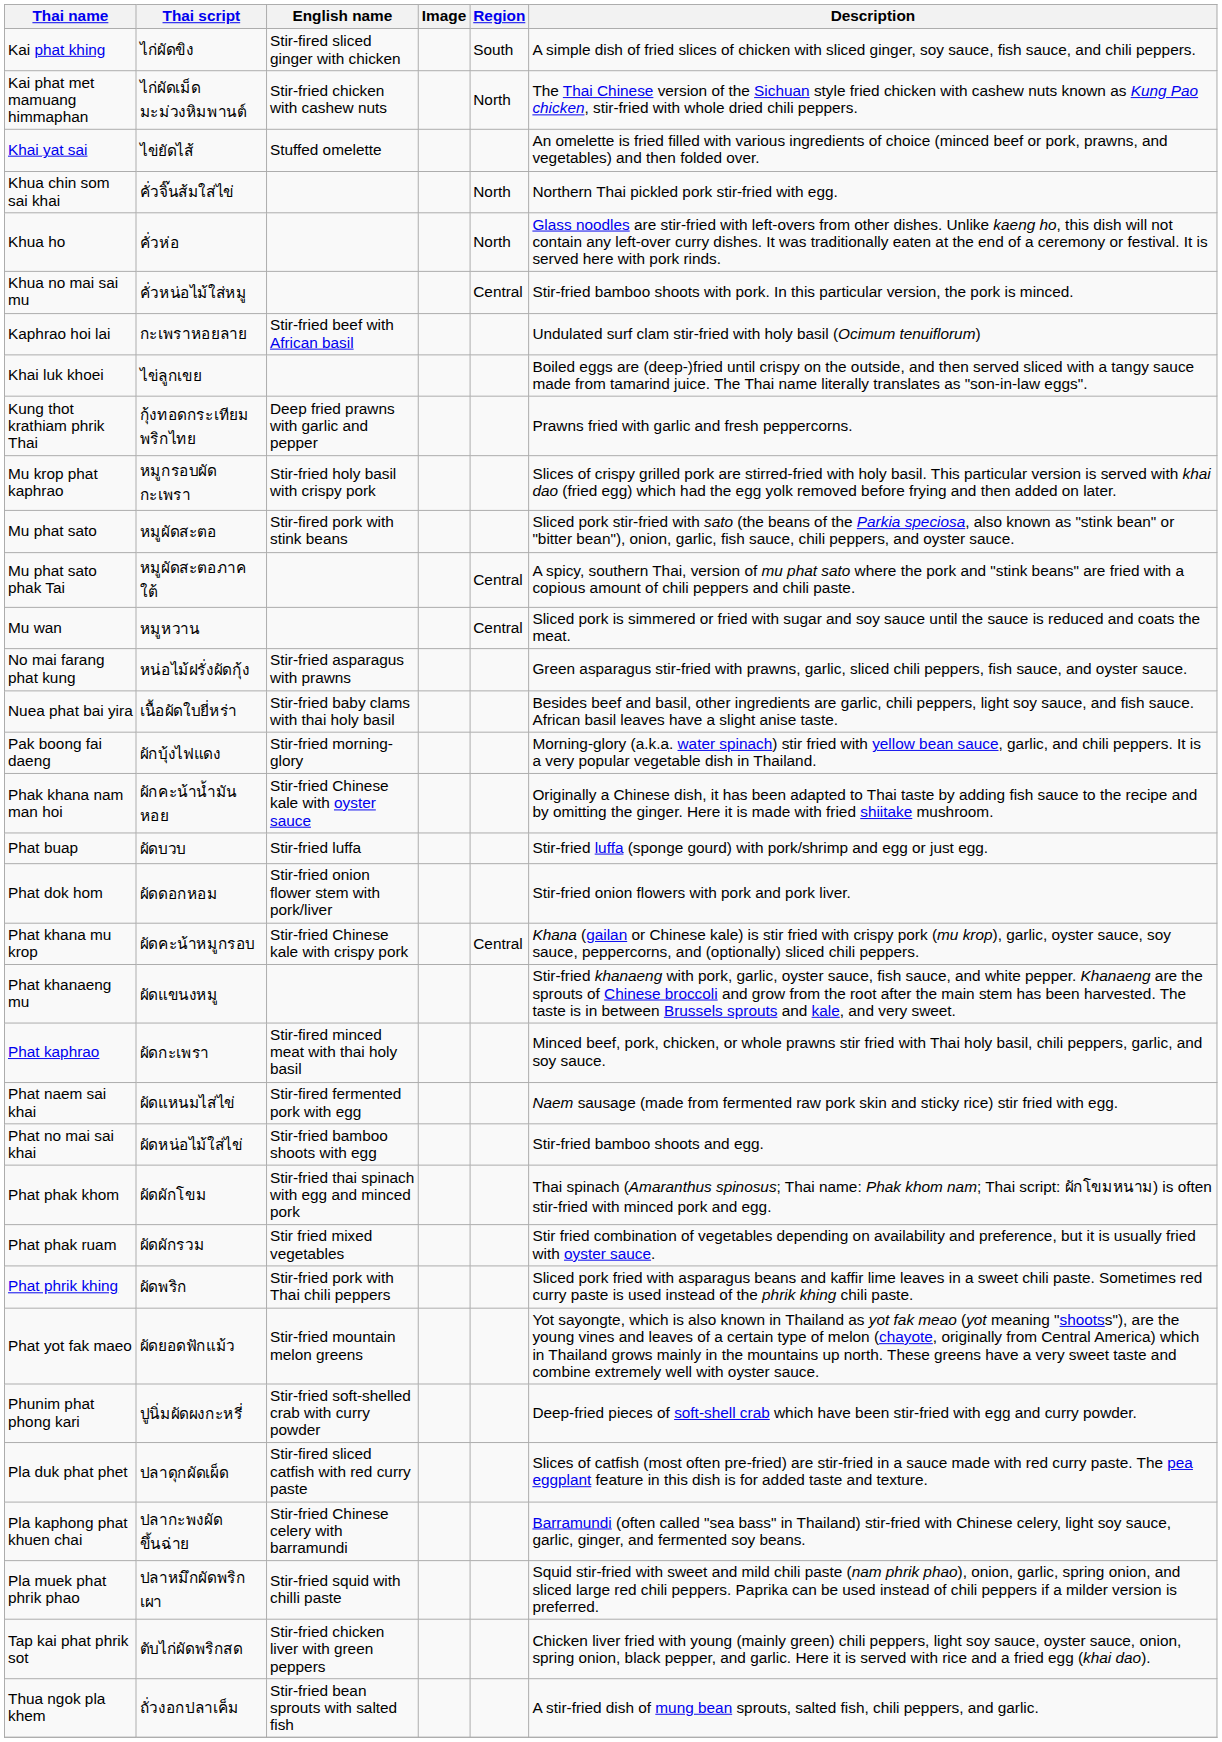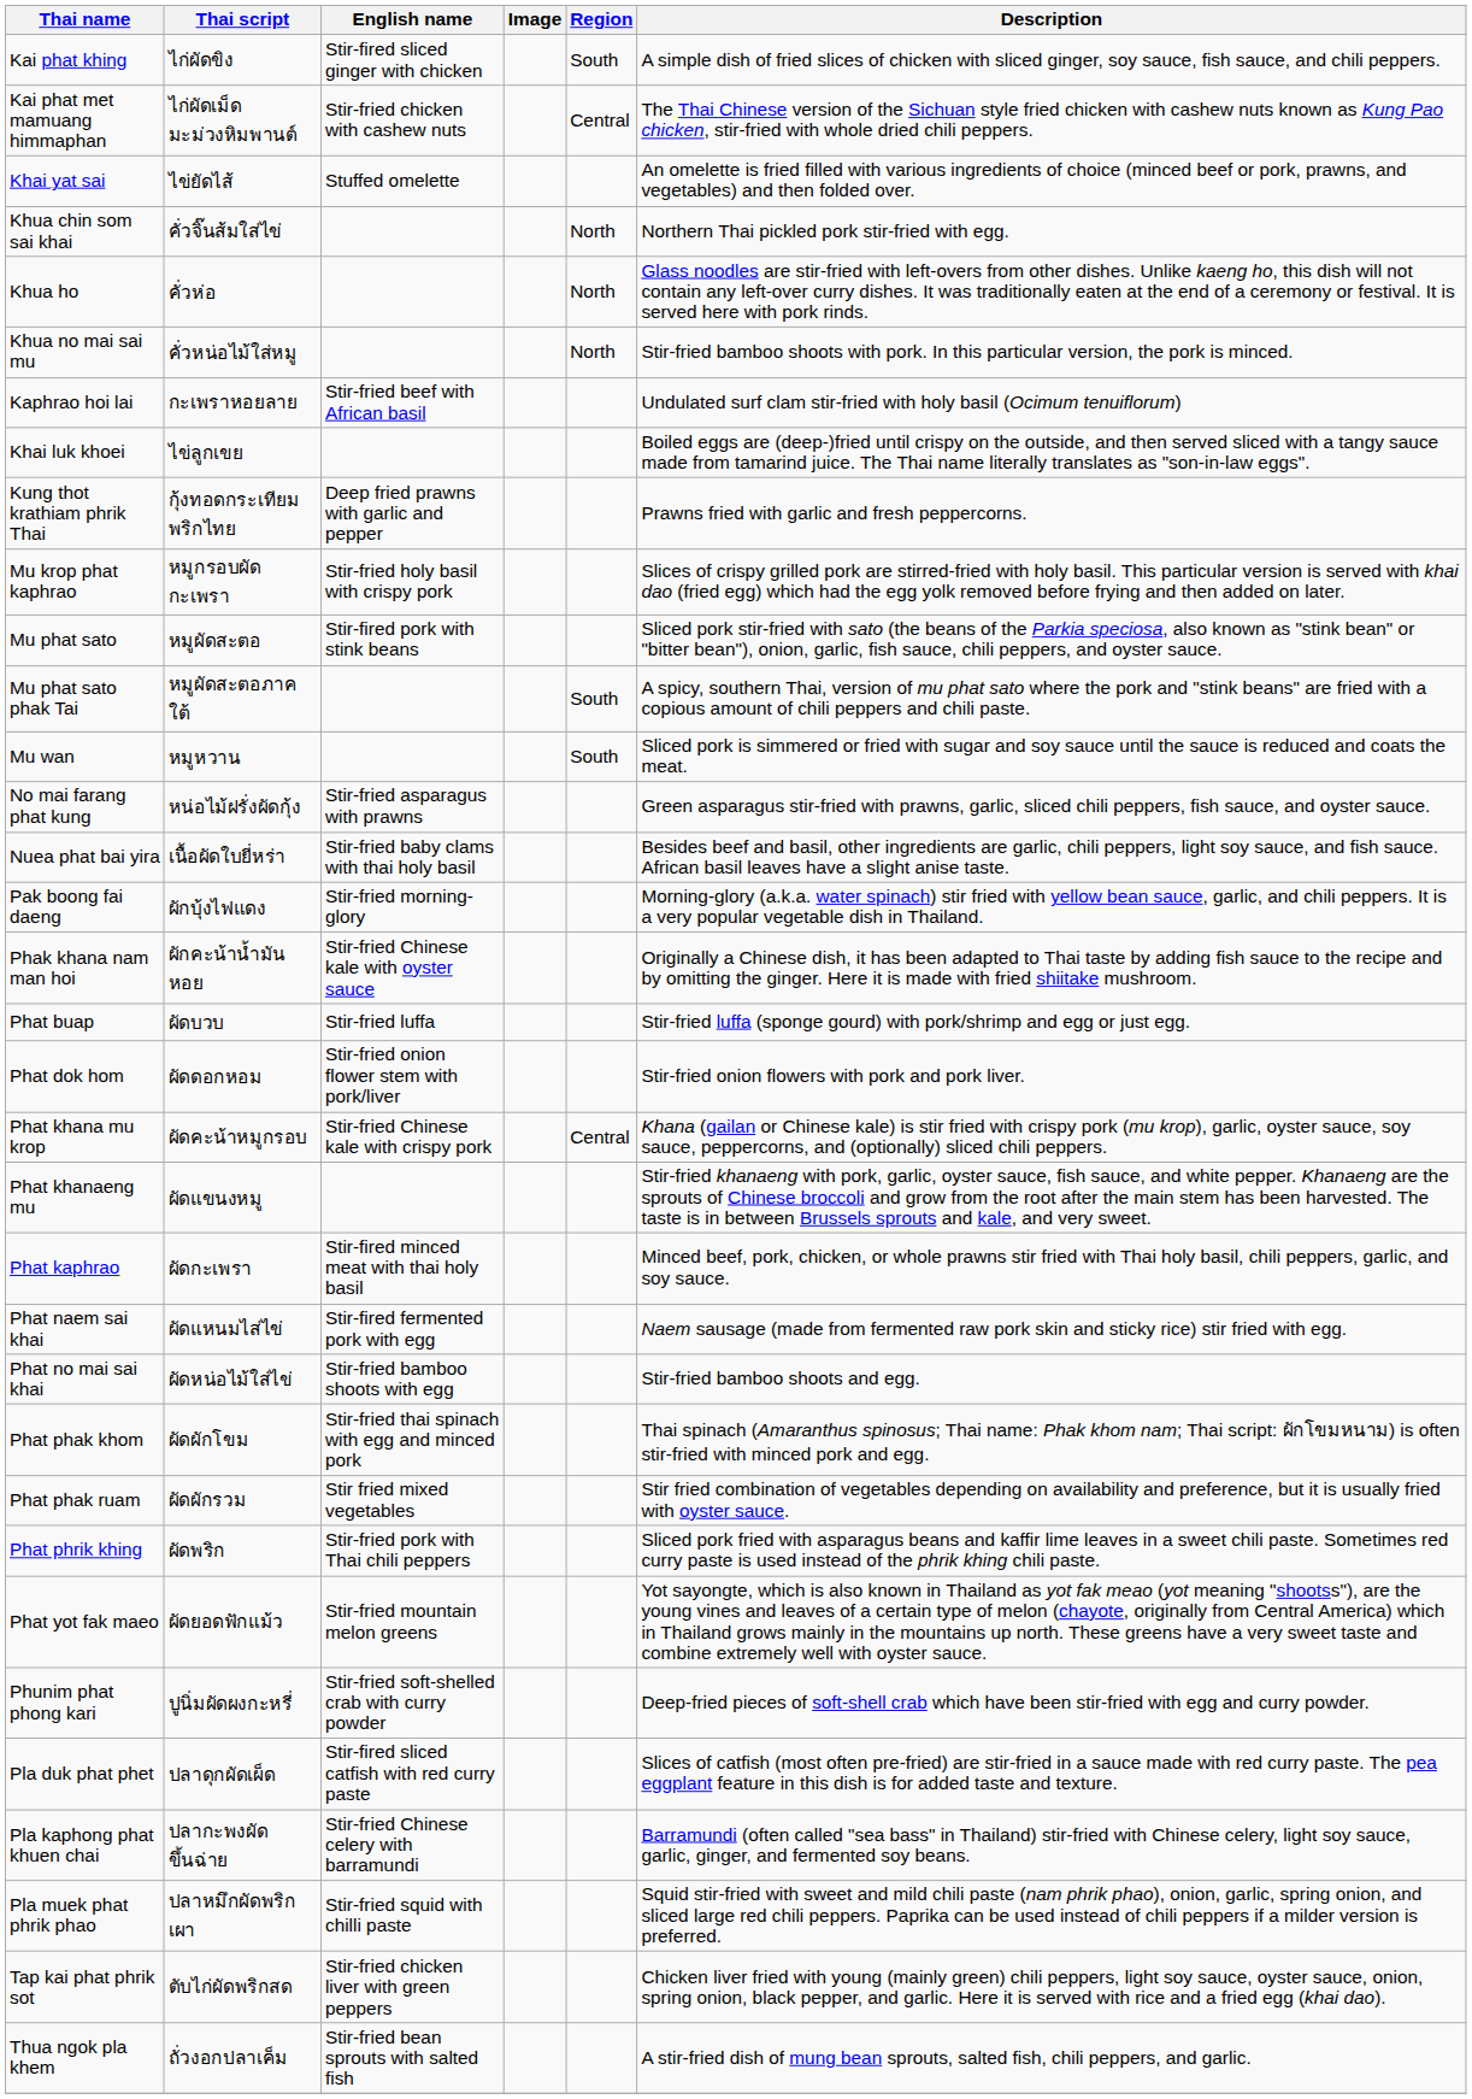 <table class="wikitable sortable" style="width:100%;">
 <tr>
 <th><a href='#'>Thai name</a></th>
 <th><a href='#'>Thai script</a></th>
 <th>English name</th>
 <th>Image</th>
 <th><a href='#'>Region</a></th>
 <th>Description</th>
 </tr>
 <tr>
 <td>Kai <a href='#'>phat khing</a></td>
 <td>ไก่ผัดขิง</td>
 <td>Stir-fired sliced ginger with chicken</td>
 <td></td>
 <td>South</td>
 <td>A simple dish of fried slices of chicken with sliced ginger, soy sauce, fish sauce, and chili peppers.</td>
 </tr>
 <tr>
 <td>Kai phat met mamuang himmaphan</td>
 <td>ไก่ผัดเม็ดมะม่วงหิมพานต์</td>
 <td>Stir-fried chicken with cashew nuts</td>
 <td></td>
-<td>North</td>
+<td>Central</td>
 <td>The <a href='#'>Thai Chinese</a> version of the <a href='#'>Sichuan</a> style fried chicken with cashew nuts known as <em><a href='#'>Kung Pao chicken</a></em>, stir-fried with whole dried chili peppers.</td>
 </tr>
 <tr>
 <td><a href='#'>Khai yat sai</a></td>
 <td>ไข่ยัดไส้</td>
 <td>Stuffed omelette</td>
 <td></td>
 <td></td>
 <td>An omelette is fried filled with various ingredients of choice (minced beef or pork, prawns, and vegetables) and then folded over.</td>
 </tr>
 <tr>
 <td>Khua chin som sai khai</td>
 <td>คั่วจิ๊นส้มใส่ไข่</td>
 <td></td>
 <td></td>
 <td>North</td>
 <td>Northern Thai pickled pork stir-fried with egg.</td>
 </tr>
 <tr>
 <td>Khua ho</td>
 <td>คั่วห่อ</td>
 <td></td>
 <td></td>
 <td>North</td>
 <td><a href='#'>Glass noodles</a> are stir-fried with left-overs from other dishes. Unlike <em>kaeng ho</em>, this dish will not contain any left-over curry dishes. It was traditionally eaten at the end of a ceremony or festival. It is served here with pork rinds.</td>
 </tr>
 <tr>
 <td>Khua no mai sai mu</td>
 <td>คั่วหน่อไม้ใส่หมู</td>
 <td></td>
 <td></td>
-<td>Central</td>
+<td>North</td>
 <td>Stir-fried bamboo shoots with pork. In this particular version, the pork is minced.</td>
 </tr>
 <tr>
 <td>Kaphrao hoi lai</td>
 <td>กะเพราหอยลาย</td>
 <td>Stir-fried beef with <a href='#'>African basil</a></td>
 <td></td>
 <td></td>
 <td>Undulated surf clam stir-fried with holy basil (<em>Ocimum tenuiflorum</em>)</td>
 </tr>
 <tr>
 <td>Khai luk khoei</td>
 <td>ไข่ลูกเขย</td>
 <td></td>
 <td></td>
 <td></td>
 <td>Boiled eggs are (deep-)fried until crispy on the outside, and then served sliced with a tangy sauce made from tamarind juice. The Thai name literally translates as "son-in-law eggs".</td>
 </tr>
 <tr>
 <td>Kung thot krathiam phrik Thai</td>
 <td>กุ้งทอดกระเทียมพริกไทย</td>
 <td>Deep fried prawns with garlic and pepper</td>
 <td></td>
 <td></td>
 <td>Prawns fried with garlic and fresh peppercorns.</td>
 </tr>
 <tr>
 <td>Mu krop phat kaphrao</td>
 <td>หมูกรอบผัดกะเพรา</td>
 <td>Stir-fried holy basil with crispy pork</td>
 <td></td>
 <td></td>
 <td>Slices of crispy grilled pork are stirred-fried with holy basil. This particular version is served with <em>khai dao</em> (fried egg) which had the egg yolk removed before frying and then added on later.</td>
 </tr>
 <tr>
 <td>Mu phat sato</td>
 <td>หมูผัดสะตอ</td>
 <td>Stir-fired pork with stink beans</td>
 <td></td>
 <td></td>
 <td>Sliced pork stir-fried with <em>sato</em> (the beans of the <em><a href='#'>Parkia speciosa</a></em>, also known as "stink bean" or "bitter bean"), onion, garlic, fish sauce, chili peppers, and oyster sauce.</td>
 </tr>
 <tr>
 <td>Mu phat sato phak Tai</td>
 <td>หมูผัดสะตอภาคใต้</td>
 <td></td>
 <td></td>
-<td>Central</td>
+<td>South</td>
 <td>A spicy, southern Thai, version of <em>mu phat sato</em> where the pork and "stink beans" are fried with a copious amount of chili peppers and chili paste.</td>
 </tr>
 <tr>
 <td>Mu wan</td>
 <td>หมูหวาน</td>
 <td></td>
 <td></td>
-<td>Central</td>
+<td>South</td>
 <td>Sliced pork is simmered or fried with sugar and soy sauce until the sauce is reduced and coats the meat.</td>
 </tr>
 <tr>
 <td>No mai farang phat kung</td>
 <td>หน่อไม้ฝรั่งผัดกุ้ง</td>
 <td>Stir-fried asparagus with prawns</td>
 <td></td>
 <td></td>
 <td>Green asparagus stir-fried with prawns, garlic, sliced chili peppers, fish sauce, and oyster sauce.</td>
 </tr>
 <tr>
 <td>Nuea phat bai yira</td>
 <td>เนื้อผัดใบยี่หร่า</td>
 <td>Stir-fried baby clams with thai holy basil</td>
 <td></td>
 <td></td>
 <td>Besides beef and basil, other ingredients are garlic, chili peppers, light soy sauce, and fish sauce. African basil leaves have a slight anise taste.</td>
 </tr>
 <tr>
 <td>Pak boong fai daeng</td>
 <td>ผักบุ้งไฟแดง</td>
 <td>Stir-fried morning-glory</td>
 <td></td>
 <td></td>
 <td>Morning-glory (a.k.a. <a href='#'>water spinach</a>) stir fried with <a href='#'>yellow bean sauce</a>, garlic, and chili peppers. It is a very popular vegetable dish in Thailand.</td>
 </tr>
 <tr>
 <td>Phak khana nam man hoi</td>
 <td>ผักคะน้าน้ำมันหอย</td>
 <td>Stir-fried Chinese kale with <a href='#'>oyster sauce</a></td>
 <td></td>
 <td></td>
 <td>Originally a Chinese dish, it has been adapted to Thai taste by adding fish sauce to the recipe and by omitting the ginger. Here it is made with fried <a href='#'>shiitake</a> mushroom.</td>
 </tr>
 <tr>
 <td>Phat buap</td>
 <td>ผัดบวบ</td>
 <td>Stir-fried luffa</td>
 <td></td>
 <td></td>
 <td>Stir-fried <a href='#'>luffa</a> (sponge gourd) with pork/shrimp and egg or just egg.</td>
 </tr>
 <tr>
 <td>Phat dok hom</td>
 <td>ผัดดอกหอม</td>
 <td>Stir-fried onion flower stem with pork/liver</td>
 <td></td>
 <td></td>
 <td>Stir-fried onion flowers with pork and pork liver.</td>
 </tr>
 <tr>
 <td>Phat khana mu krop</td>
 <td>ผัดคะน้าหมูกรอบ</td>
 <td>Stir-fried Chinese kale with crispy pork</td>
 <td></td>
 <td>Central</td>
 <td><em>Khana</em> (<a href='#'>gailan</a> or Chinese kale) is stir fried with crispy pork (<em>mu krop</em>), garlic, oyster sauce, soy sauce, peppercorns, and (optionally) sliced chili peppers.</td>
 </tr>
 <tr>
 <td>Phat khanaeng mu</td>
 <td>ผัดแขนงหมู</td>
 <td></td>
 <td></td>
 <td></td>
 <td>Stir-fried <em>khanaeng</em> with pork, garlic, oyster sauce, fish sauce, and white pepper. <em>Khanaeng</em> are the sprouts of <a href='#'>Chinese broccoli</a> and grow from the root after the main stem has been harvested. The taste is in between <a href='#'>Brussels sprouts</a> and <a href='#'>kale</a>, and very sweet.</td>
 </tr>
 <tr>
 <td><a href='#'>Phat kaphrao</a></td>
 <td>ผัดกะเพรา</td>
 <td>Stir-fired minced meat with thai holy basil</td>
 <td></td>
 <td></td>
 <td>Minced beef, pork, chicken, or whole prawns stir fried with Thai holy basil, chili peppers, garlic, and soy sauce.</td>
 </tr>
 <tr>
 <td>Phat naem sai khai</td>
 <td>ผัดแหนมไส่ไข่</td>
 <td>Stir-fired fermented pork with egg</td>
 <td></td>
 <td></td>
 <td><em>Naem</em> sausage (made from fermented raw pork skin and sticky rice) stir fried with egg.</td>
 </tr>
 <tr>
 <td>Phat no mai sai khai</td>
 <td>ผัดหน่อไม้ใส่ไข่</td>
 <td>Stir-fried bamboo shoots with egg</td>
 <td></td>
 <td></td>
 <td>Stir-fried bamboo shoots and egg.</td>
 </tr>
 <tr>
 <td>Phat phak khom</td>
 <td>ผัดผักโขม</td>
 <td>Stir-fried thai spinach with egg and minced pork</td>
 <td></td>
 <td></td>
 <td>Thai spinach (<em>Amaranthus spinosus</em>; Thai name: <em>Phak khom nam</em>; Thai script: ผักโขมหนาม) is often stir-fried with minced pork and egg.</td>
 </tr>
 <tr>
 <td>Phat phak ruam</td>
 <td>ผัดผักรวม</td>
 <td>Stir fried mixed vegetables</td>
 <td></td>
 <td></td>
 <td>Stir fried combination of vegetables depending on availability and preference, but it is usually fried with <a href='#'>oyster sauce</a>.</td>
 </tr>
 <tr>
 <td><a href='#'>Phat phrik khing</a></td>
 <td>ผัดพริก</td>
 <td>Stir-fried pork with Thai chili peppers</td>
 <td></td>
 <td></td>
 <td>Sliced pork fried with asparagus beans and kaffir lime leaves in a sweet chili paste. Sometimes red curry paste is used instead of the <em>phrik khing</em> chili paste.</td>
 </tr>
 <tr>
 <td>Phat yot fak maeo</td>
 <td>ผัดยอดฟักแม้ว</td>
 <td>Stir-fried mountain melon greens</td>
 <td></td>
 <td></td>
 <td>Yot sayongte, which is also known in Thailand as <em>yot fak meao</em> (<em>yot</em> meaning "<a href='#'>shoots</a>s"), are the young vines and leaves of a certain type of melon (<a href='#'>chayote</a>, originally from Central America) which in Thailand grows mainly in the mountains up north. These greens have a very sweet taste and combine extremely well with oyster sauce.</td>
 </tr>
 <tr>
 <td>Phunim phat phong kari</td>
 <td>ปูนิ่มผัดผงกะหรี่</td>
 <td>Stir-fried soft-shelled crab with curry powder</td>
 <td></td>
 <td></td>
 <td>Deep-fried pieces of <a href='#'>soft-shell crab</a> which have been stir-fried with egg and curry powder.</td>
 </tr>
 <tr>
 <td>Pla duk phat phet</td>
 <td>ปลาดุกผัดเผ็ด</td>
 <td>Stir-fired sliced catfish with red curry paste</td>
 <td></td>
 <td></td>
 <td>Slices of catfish (most often pre-fried) are stir-fried in a sauce made with red curry paste. The <a href='#'>pea eggplant</a> feature in this dish is for added taste and texture.</td>
 </tr>
 <tr>
 <td>Pla kaphong phat khuen chai</td>
 <td>ปลากะพงผัดขึ้นฉ่าย</td>
 <td>Stir-fried Chinese celery with barramundi</td>
 <td></td>
 <td></td>
 <td><a href='#'>Barramundi</a> (often called "sea bass" in Thailand) stir-fried with Chinese celery, light soy sauce, garlic, ginger, and fermented soy beans.</td>
 </tr>
 <tr>
 <td>Pla muek phat phrik phao</td>
 <td>ปลาหมึกผัดพริกเผา</td>
 <td>Stir-fried squid with chilli paste</td>
 <td></td>
 <td></td>
 <td>Squid stir-fried with sweet and mild chili paste (<em>nam phrik phao</em>), onion, garlic, spring onion, and sliced large red chili peppers. Paprika can be used instead of chili peppers if a milder version is preferred.</td>
 </tr>
 <tr>
 <td>Tap kai phat phrik sot</td>
 <td>ตับไก่ผัดพริกสด</td>
 <td>Stir-fried chicken liver with green peppers</td>
 <td></td>
 <td></td>
 <td>Chicken liver fried with young (mainly green) chili peppers, light soy sauce, oyster sauce, onion, spring onion, black pepper, and garlic. Here it is served with rice and a fried egg (<em>khai dao</em>).</td>
 </tr>
 <tr>
 <td>Thua ngok pla khem</td>
 <td>ถั่วงอกปลาเค็ม</td>
 <td>Stir-fried bean sprouts with salted fish</td>
 <td></td>
 <td></td>
 <td>A stir-fried dish of <a href='#'>mung bean</a> sprouts, salted fish, chili peppers, and garlic.</td>
 </tr>
 <tr>
 </tr>
 </table>
